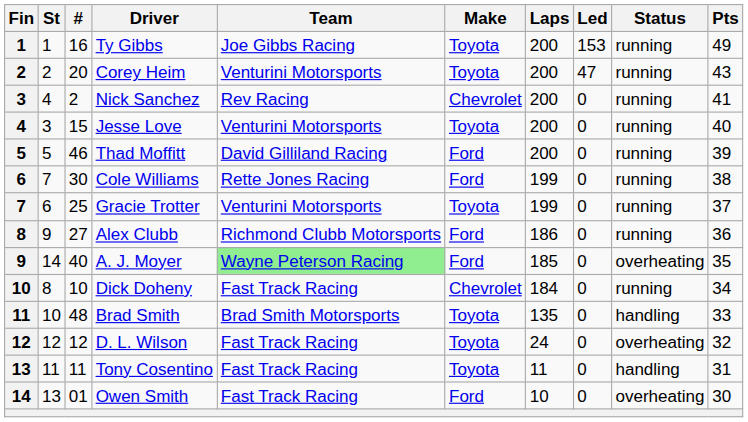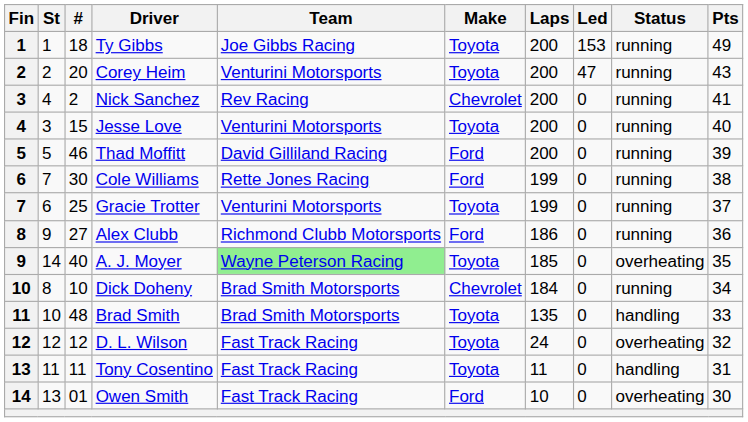 <table class="wikitable" style="font-size:95%">
 <tr>
 <th>Fin</th>
 <th>St</th>
 <th>#</th>
 <th>Driver</th>
 <th>Team</th>
 <th>Make</th>
 <th>Laps</th>
 <th>Led</th>
 <th>Status</th>
 <th>Pts</th>
 </tr>
 <tr>
 <th>1</th>
 <td>1</td>
-<td>16</td>
+<td>18</td>
 <td><a href='#'>Ty Gibbs</a></td>
 <td><a href='#'>Joe Gibbs Racing</a></td>
 <td><a href='#'>Toyota</a></td>
 <td>200</td>
 <td>153</td>
 <td>running</td>
 <td>49</td>
 </tr>
 <tr>
 <th>2</th>
 <td>2</td>
 <td>20</td>
 <td><a href='#'>Corey Heim</a></td>
 <td><a href='#'>Venturini Motorsports</a></td>
 <td><a href='#'>Toyota</a></td>
 <td>200</td>
 <td>47</td>
 <td>running</td>
 <td>43</td>
 </tr>
 <tr>
 <th>3</th>
 <td>4</td>
 <td>2</td>
 <td><a href='#'>Nick Sanchez</a></td>
 <td><a href='#'>Rev Racing</a></td>
 <td><a href='#'>Chevrolet</a></td>
 <td>200</td>
 <td>0</td>
 <td>running</td>
 <td>41</td>
 </tr>
 <tr>
 <th>4</th>
 <td>3</td>
 <td>15</td>
 <td><a href='#'>Jesse Love</a></td>
 <td><a href='#'>Venturini Motorsports</a></td>
 <td><a href='#'>Toyota</a></td>
 <td>200</td>
 <td>0</td>
 <td>running</td>
 <td>40</td>
 </tr>
 <tr>
 <th>5</th>
 <td>5</td>
 <td>46</td>
 <td><a href='#'>Thad Moffitt</a></td>
 <td><a href='#'>David Gilliland Racing</a></td>
 <td><a href='#'>Ford</a></td>
 <td>200</td>
 <td>0</td>
 <td>running</td>
 <td>39</td>
 </tr>
 <tr>
 <th>6</th>
 <td>7</td>
 <td>30</td>
 <td><a href='#'>Cole Williams</a></td>
 <td><a href='#'>Rette Jones Racing</a></td>
 <td><a href='#'>Ford</a></td>
 <td>199</td>
 <td>0</td>
 <td>running</td>
 <td>38</td>
 </tr>
 <tr>
 <th>7</th>
 <td>6</td>
 <td>25</td>
 <td><a href='#'>Gracie Trotter</a></td>
 <td><a href='#'>Venturini Motorsports</a></td>
 <td><a href='#'>Toyota</a></td>
 <td>199</td>
 <td>0</td>
 <td>running</td>
 <td>37</td>
 </tr>
 <tr>
 <th>8</th>
 <td>9</td>
 <td>27</td>
 <td><a href='#'>Alex Clubb</a></td>
 <td><a href='#'>Richmond Clubb Motorsports</a></td>
 <td><a href='#'>Ford</a></td>
 <td>186</td>
 <td>0</td>
 <td>running</td>
 <td>36</td>
 </tr>
 <tr>
 <th>9</th>
 <td>14</td>
 <td>40</td>
 <td><a href='#'>A. J. Moyer</a></td>
 <td style="background: lightgreen;"><a href='#'>Wayne Peterson Racing</a></td>
-<td><a href='#'>Ford</a></td>
+<td><a href='#'>Toyota</a></td>
 <td>185</td>
 <td>0</td>
 <td>overheating</td>
 <td>35</td>
 </tr>
 <tr>
 <th>10</th>
 <td>8</td>
 <td>10</td>
 <td><a href='#'>Dick Doheny</a></td>
-<td><a href='#'>Fast Track Racing</a></td>
+<td><a href='#'>Brad Smith Motorsports</a></td>
 <td><a href='#'>Chevrolet</a></td>
 <td>184</td>
 <td>0</td>
 <td>running</td>
 <td>34</td>
 </tr>
 <tr>
 <th>11</th>
 <td>10</td>
 <td>48</td>
 <td><a href='#'>Brad Smith</a></td>
 <td><a href='#'>Brad Smith Motorsports</a></td>
 <td><a href='#'>Toyota</a></td>
 <td>135</td>
 <td>0</td>
 <td>handling</td>
 <td>33</td>
 </tr>
 <tr>
 <th>12</th>
 <td>12</td>
 <td>12</td>
 <td><a href='#'>D. L. Wilson</a></td>
 <td><a href='#'>Fast Track Racing</a></td>
 <td><a href='#'>Toyota</a></td>
 <td>24</td>
 <td>0</td>
 <td>overheating</td>
 <td>32</td>
 </tr>
 <tr>
 <th>13</th>
 <td>11</td>
 <td>11</td>
 <td><a href='#'>Tony Cosentino</a></td>
 <td><a href='#'>Fast Track Racing</a></td>
 <td><a href='#'>Toyota</a></td>
 <td>11</td>
 <td>0</td>
 <td>handling</td>
 <td>31</td>
 </tr>
 <tr>
 <th>14</th>
 <td>13</td>
 <td>01</td>
 <td><a href='#'>Owen Smith</a></td>
 <td><a href='#'>Fast Track Racing</a></td>
 <td><a href='#'>Ford</a></td>
 <td>10</td>
 <td>0</td>
 <td>overheating</td>
 <td>30</td>
 </tr>
 <tr>
 <th colspan="10"></th>
 </tr>
 </table>
